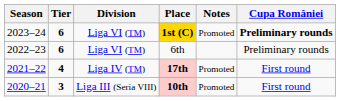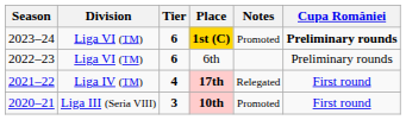 <table class="wikitable" style="text-align:center; font-size:90%">
 <tr>
 <th>Season</th>
+<th>Division</th>
 <th>Tier</th>
-<th>Division</th>
 <th>Place</th>
 <th>Notes</th>
 <th><a href='#'>Cupa României</a></th>
 </tr>
 <tr>
 <td>2023–24</td>
+<td><a href='#'>Liga VI</a> <small>(<a href='#'>TM</a>)</small></td>
 <td><strong>6</strong></td>
-<td><a href='#'>Liga VI</a> <small>(<a href='#'>TM</a>)</small></td>
 <td align=center bgcolor=gold><strong>1st (C)</strong></td>
 <td><small>Promoted</small></td>
 <td><strong>Preliminary rounds</strong></td>
 </tr>
 <tr>
 <td>2022–23</td>
+<td><a href='#'>Liga VI</a> <small>(<a href='#'>TM</a>)</small></td>
 <td><strong>6</strong></td>
-<td><a href='#'>Liga VI</a> <small>(<a href='#'>TM</a>)</small></td>
 <td>6th</td>
 <td></td>
 <td>Preliminary rounds</td>
 </tr>
 <tr>
 <td><a href='#'>2021–22</a></td>
+<td><a href='#'>Liga IV</a> <small>(<a href='#'>TM</a>)</small></td>
 <td><strong>4</strong></td>
-<td><a href='#'>Liga IV</a> <small>(<a href='#'>TM</a>)</small></td>
 <td align=center bgcolor=#FFCCCC><strong>17th</strong></td>
-<td><small>Promoted</small></td>
+<td><small>Relegated</small></td>
 <td><a href='#'>First round</a></td>
 </tr>
 <tr>
 <td><a href='#'>2020–21</a></td>
+<td><a href='#'>Liga III</a> <small>(Seria VIII)</small></td>
 <td><strong>3</strong></td>
-<td><a href='#'>Liga III</a> <small>(Seria VIII)</small></td>
 <td align=center bgcolor=#FFCCCC><strong>10th</strong></td>
 <td><small>Promoted</small></td>
 <td><a href='#'>First round</a></td>
 </tr>
 </table>
